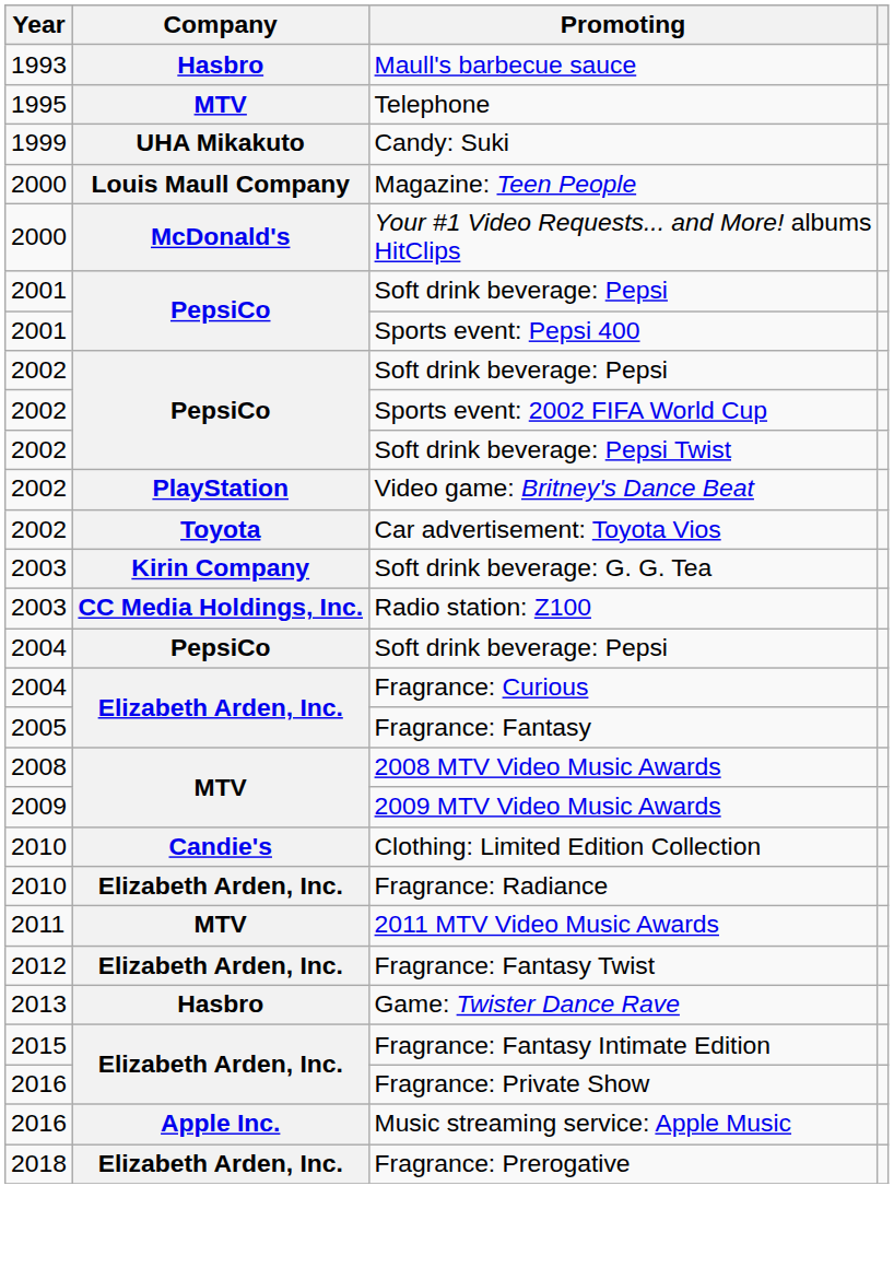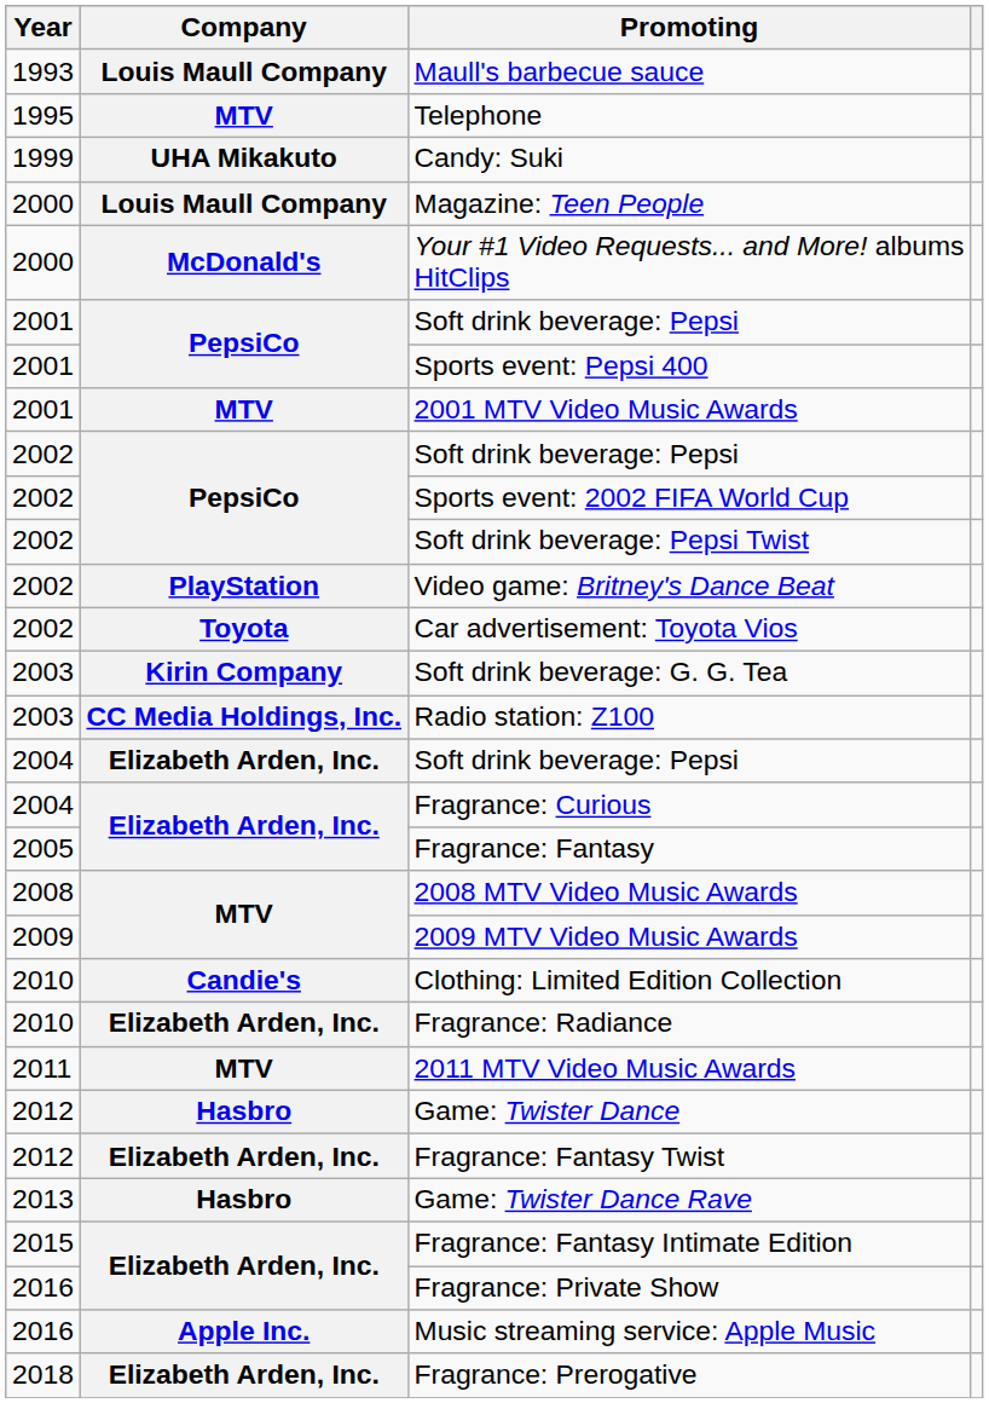 <table class="wikitable sortable plainrowheaders">
 <tr style="background:#ccc; text-align:center;">
 <th scope="col">Year</th>
 <th scope="col">Company</th>
 <th scope="col">Promoting</th>
 <th scope="col" class "unsortable"></th>
 </tr>
 <tr>
 <td>1993</td>
-<th scope="row"><a href='#'>Hasbro</a></th>
+<th scope="row">Louis Maull Company</th>
 <td><a href='#'>Maull's barbecue sauce</a></td>
 <td align="center"></td>
 </tr>
 <tr>
 <td>1995</td>
 <th scope="row"><a href='#'>MTV</a></th>
 <td>Telephone</td>
 <td></td>
 </tr>
 <tr>
 <td>1999</td>
 <th scope="row">UHA Mikakuto</th>
 <td>Candy: Suki</td>
 <td></td>
 </tr>
 <tr>
 <td>2000</td>
 <th scope="row">Louis Maull Company</th>
 <td>Magazine: <em><a href='#'>Teen People</a></em></td>
 <td></td>
 </tr>
 <tr>
 <td>2000</td>
 <th scope="row"><a href='#'>McDonald's</a></th>
 <td><em>Your #1 Video Requests... and More!</em> albums<br><a href='#'>HitClips</a></td>
 <td align="center"></td>
 </tr>
 <tr>
 <td>2001</td>
 <th scope="row" rowspan="2"><a href='#'>PepsiCo</a></th>
 <td>Soft drink beverage: <a href='#'>Pepsi</a></td>
 <td align="center"></td>
 </tr>
 <tr>
 <td>2001</td>
 <td>Sports event: <a href='#'>Pepsi 400</a></td>
+<td></td>
+</tr>
+<tr>
+<td>2001</td>
+<th scope="row"><a href='#'>MTV</a></th>
+<td><a href='#'>2001 MTV Video Music Awards</a></td>
 <td></td>
 </tr>
 <tr>
 <td>2002</td>
 <th scope="row" rowspan="3">PepsiCo</th>
 <td>Soft drink beverage: Pepsi</td>
 <td align="center"></td>
 </tr>
 <tr>
 <td>2002</td>
 <td>Sports event: <a href='#'>2002 FIFA World Cup</a></td>
 <td align="center"></td>
 </tr>
 <tr>
 <td>2002</td>
 <td>Soft drink beverage: <a href='#'>Pepsi Twist</a></td>
 <td align="center"></td>
 </tr>
 <tr>
 <td>2002</td>
 <th scope="row"><a href='#'>PlayStation</a></th>
 <td>Video game: <em><a href='#'>Britney's Dance Beat</a></em></td>
 <td align="center"></td>
 </tr>
 <tr>
 <td>2002</td>
 <th scope="row"><a href='#'>Toyota</a></th>
 <td>Car advertisement: <a href='#'>Toyota Vios</a></td>
 <td></td>
 </tr>
 <tr>
 <td>2003</td>
 <th scope="row"><a href='#'>Kirin Company</a></th>
 <td>Soft drink beverage: G. G. Tea</td>
 <td align="center"></td>
 </tr>
 <tr>
 <td>2003</td>
 <th scope="row"><a href='#'>CC Media Holdings, Inc.</a></th>
 <td>Radio station: <a href='#'>Z100</a></td>
 <td></td>
 </tr>
 <tr>
 <td>2004</td>
-<th scope="row">PepsiCo</th>
+<th scope="row">Elizabeth Arden, Inc.</th>
 <td>Soft drink beverage: Pepsi</td>
 <td align="center"></td>
 </tr>
 <tr>
 <td>2004</td>
 <th scope="row" rowspan="2"><a href='#'>Elizabeth Arden, Inc.</a></th>
 <td>Fragrance: <a href='#'>Curious</a></td>
 <td></td>
 </tr>
 <tr>
 <td>2005</td>
 <td>Fragrance: Fantasy</td>
 <td></td>
 </tr>
 <tr>
 <td>2008</td>
 <th scope="row" rowspan="2">MTV</th>
 <td><a href='#'>2008 MTV Video Music Awards</a></td>
 <td align="center"></td>
 </tr>
 <tr>
 <td>2009</td>
 <td><a href='#'>2009 MTV Video Music Awards</a></td>
 <td align="center"></td>
 </tr>
 <tr>
 <td>2010</td>
 <th scope="row"><a href='#'>Candie's</a></th>
 <td>Clothing: Limited Edition Collection</td>
 <td align="center"></td>
 </tr>
 <tr>
 <td>2010</td>
 <th scope="row">Elizabeth Arden, Inc.</th>
 <td>Fragrance: Radiance</td>
 <td align="center"></td>
 </tr>
 <tr>
 <td>2011</td>
 <th scope="row">MTV</th>
 <td><a href='#'>2011 MTV Video Music Awards</a></td>
 <td align="center"></td>
 </tr>
 <tr>
 <td>2012</td>
+<th scope="row"><a href='#'>Hasbro</a></th>
+<td>Game: <em><a href='#'>Twister Dance</a></em></td>
+<td align="center"></td>
+</tr>
+<tr>
+<td>2012</td>
 <th scope="row">Elizabeth Arden, Inc.</th>
 <td>Fragrance: Fantasy Twist</td>
 <td align="center"></td>
 </tr>
 <tr>
 <td>2013</td>
 <th scope="row">Hasbro</th>
 <td>Game: <em><a href='#'>Twister Dance Rave</a></em></td>
 <td align="center"></td>
 </tr>
 <tr>
 <td>2015</td>
 <th rowspan="2" scope="row">Elizabeth Arden, Inc.</th>
 <td>Fragrance: Fantasy Intimate Edition</td>
 <td></td>
 </tr>
 <tr>
 <td>2016</td>
 <td>Fragrance: Private Show</td>
 <td align="center"></td>
 </tr>
 <tr>
 <td>2016</td>
 <th scope="row"><a href='#'>Apple Inc.</a></th>
 <td>Music streaming service: <a href='#'>Apple Music</a></td>
 <td align="center"></td>
 </tr>
 <tr>
 <td>2018</td>
 <th scope="row">Elizabeth Arden, Inc.</th>
 <td>Fragrance: Prerogative</td>
 <td align="center"></td>
 </tr>
 </table>
